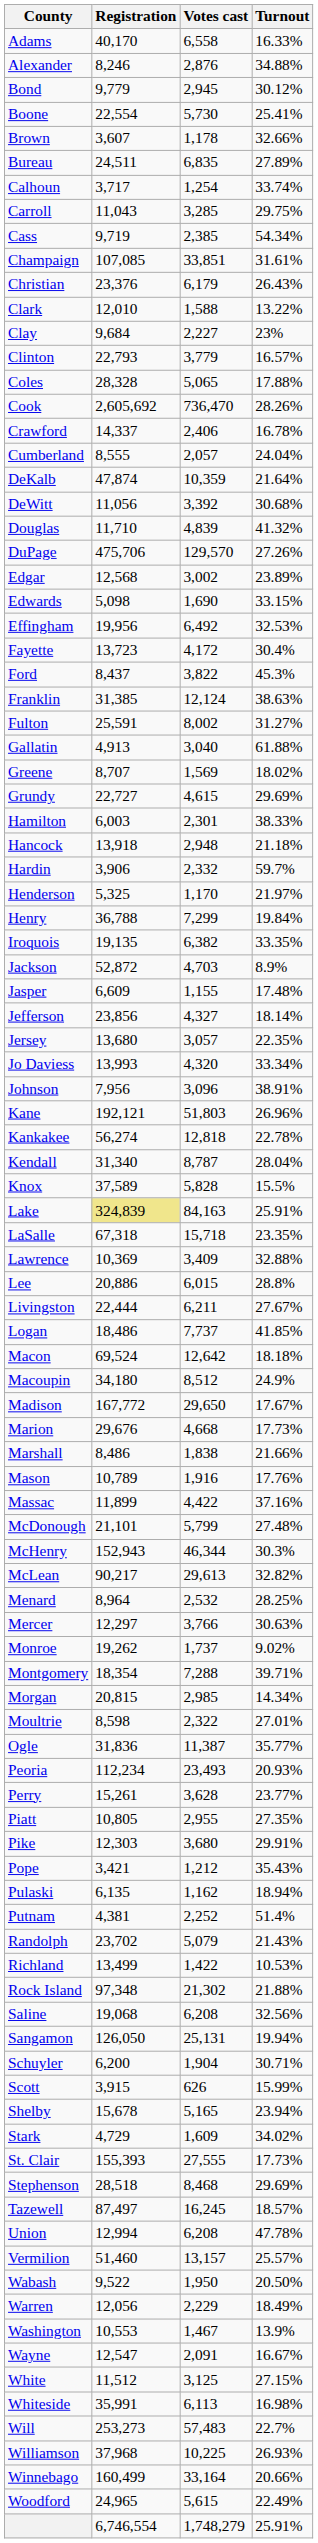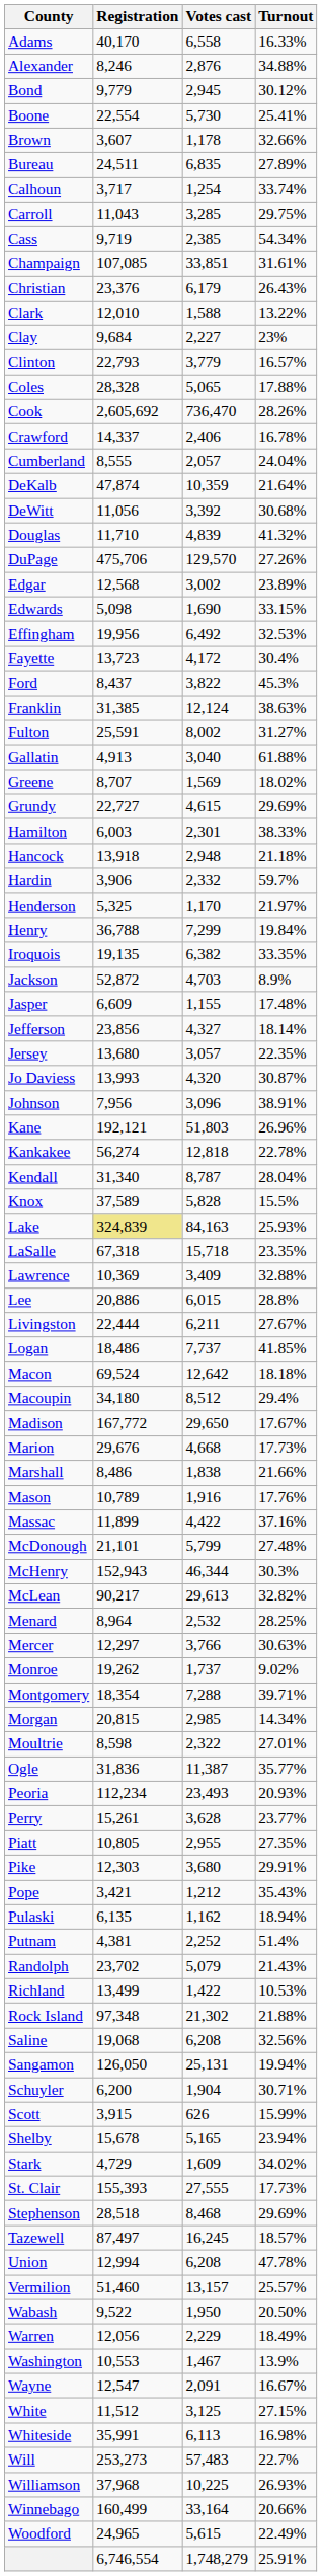 <table class="wikitable collapsible collapsed sortable">
 <tr>
 <th>County</th>
 <th>Registration</th>
 <th>Votes cast</th>
 <th>Turnout</th>
 </tr>
 <tr>
 <td><a href='#'>Adams</a></td>
 <td>40,170</td>
 <td>6,558</td>
 <td>16.33%</td>
 </tr>
 <tr>
 <td><a href='#'>Alexander</a></td>
 <td>8,246</td>
 <td>2,876</td>
 <td>34.88%</td>
 </tr>
 <tr>
 <td><a href='#'>Bond</a></td>
 <td>9,779</td>
 <td>2,945</td>
 <td>30.12%</td>
 </tr>
 <tr>
 <td><a href='#'>Boone</a></td>
 <td>22,554</td>
 <td>5,730</td>
 <td>25.41%</td>
 </tr>
 <tr>
 <td><a href='#'>Brown</a></td>
 <td>3,607</td>
 <td>1,178</td>
 <td>32.66%</td>
 </tr>
 <tr>
 <td><a href='#'>Bureau</a></td>
 <td>24,511</td>
 <td>6,835</td>
 <td>27.89%</td>
 </tr>
 <tr>
 <td><a href='#'>Calhoun</a></td>
 <td>3,717</td>
 <td>1,254</td>
 <td>33.74%</td>
 </tr>
 <tr>
 <td><a href='#'>Carroll</a></td>
 <td>11,043</td>
 <td>3,285</td>
 <td>29.75%</td>
 </tr>
 <tr>
 <td><a href='#'>Cass</a></td>
 <td>9,719</td>
 <td>2,385</td>
 <td>54.34%</td>
 </tr>
 <tr>
 <td><a href='#'>Champaign</a></td>
 <td>107,085</td>
 <td>33,851</td>
 <td>31.61%</td>
 </tr>
 <tr>
 <td><a href='#'>Christian</a></td>
 <td>23,376</td>
 <td>6,179</td>
 <td>26.43%</td>
 </tr>
 <tr>
 <td><a href='#'>Clark</a></td>
 <td>12,010</td>
 <td>1,588</td>
 <td>13.22%</td>
 </tr>
 <tr>
 <td><a href='#'>Clay</a></td>
 <td>9,684</td>
 <td>2,227</td>
 <td>23%</td>
 </tr>
 <tr>
 <td><a href='#'>Clinton</a></td>
 <td>22,793</td>
 <td>3,779</td>
 <td>16.57%</td>
 </tr>
 <tr>
 <td><a href='#'>Coles</a></td>
 <td>28,328</td>
 <td>5,065</td>
 <td>17.88%</td>
 </tr>
 <tr>
 <td><a href='#'>Cook</a></td>
 <td>2,605,692</td>
 <td>736,470</td>
 <td>28.26%</td>
 </tr>
 <tr>
 <td><a href='#'>Crawford</a></td>
 <td>14,337</td>
 <td>2,406</td>
 <td>16.78%</td>
 </tr>
 <tr>
 <td><a href='#'>Cumberland</a></td>
 <td>8,555</td>
 <td>2,057</td>
 <td>24.04%</td>
 </tr>
 <tr>
 <td><a href='#'>DeKalb</a></td>
 <td>47,874</td>
 <td>10,359</td>
 <td>21.64%</td>
 </tr>
 <tr>
 <td><a href='#'>DeWitt</a></td>
 <td>11,056</td>
 <td>3,392</td>
 <td>30.68%</td>
 </tr>
 <tr>
 <td><a href='#'>Douglas</a></td>
 <td>11,710</td>
 <td>4,839</td>
 <td>41.32%</td>
 </tr>
 <tr>
 <td><a href='#'>DuPage</a></td>
 <td>475,706</td>
 <td>129,570</td>
 <td>27.26%</td>
 </tr>
 <tr>
 <td><a href='#'>Edgar</a></td>
 <td>12,568</td>
 <td>3,002</td>
 <td>23.89%</td>
 </tr>
 <tr>
 <td><a href='#'>Edwards</a></td>
 <td>5,098</td>
 <td>1,690</td>
 <td>33.15%</td>
 </tr>
 <tr>
 <td><a href='#'>Effingham</a></td>
 <td>19,956</td>
 <td>6,492</td>
 <td>32.53%</td>
 </tr>
 <tr>
 <td><a href='#'>Fayette</a></td>
 <td>13,723</td>
 <td>4,172</td>
 <td>30.4%</td>
 </tr>
 <tr>
 <td><a href='#'>Ford</a></td>
 <td>8,437</td>
 <td>3,822</td>
 <td>45.3%</td>
 </tr>
 <tr>
 <td><a href='#'>Franklin</a></td>
 <td>31,385</td>
 <td>12,124</td>
 <td>38.63%</td>
 </tr>
 <tr>
 <td><a href='#'>Fulton</a></td>
 <td>25,591</td>
 <td>8,002</td>
 <td>31.27%</td>
 </tr>
 <tr>
 <td><a href='#'>Gallatin</a></td>
 <td>4,913</td>
 <td>3,040</td>
 <td>61.88%</td>
 </tr>
 <tr>
 <td><a href='#'>Greene</a></td>
 <td>8,707</td>
 <td>1,569</td>
 <td>18.02%</td>
 </tr>
 <tr>
 <td><a href='#'>Grundy</a></td>
 <td>22,727</td>
 <td>4,615</td>
 <td>29.69%</td>
 </tr>
 <tr>
 <td><a href='#'>Hamilton</a></td>
 <td>6,003</td>
 <td>2,301</td>
 <td>38.33%</td>
 </tr>
 <tr>
 <td><a href='#'>Hancock</a></td>
 <td>13,918</td>
 <td>2,948</td>
 <td>21.18%</td>
 </tr>
 <tr>
 <td><a href='#'>Hardin</a></td>
 <td>3,906</td>
 <td>2,332</td>
 <td>59.7%</td>
 </tr>
 <tr>
 <td><a href='#'>Henderson</a></td>
 <td>5,325</td>
 <td>1,170</td>
 <td>21.97%</td>
 </tr>
 <tr>
 <td><a href='#'>Henry</a></td>
 <td>36,788</td>
 <td>7,299</td>
 <td>19.84%</td>
 </tr>
 <tr>
 <td><a href='#'>Iroquois</a></td>
 <td>19,135</td>
 <td>6,382</td>
 <td>33.35%</td>
 </tr>
 <tr>
 <td><a href='#'>Jackson</a></td>
 <td>52,872</td>
 <td>4,703</td>
 <td>8.9%</td>
 </tr>
 <tr>
 <td><a href='#'>Jasper</a></td>
 <td>6,609</td>
 <td>1,155</td>
 <td>17.48%</td>
 </tr>
 <tr>
 <td><a href='#'>Jefferson</a></td>
 <td>23,856</td>
 <td>4,327</td>
 <td>18.14%</td>
 </tr>
 <tr>
 <td><a href='#'>Jersey</a></td>
 <td>13,680</td>
 <td>3,057</td>
 <td>22.35%</td>
 </tr>
 <tr>
 <td><a href='#'>Jo Daviess</a></td>
 <td>13,993</td>
 <td>4,320</td>
-<td>33.34%</td>
+<td>30.87%</td>
 </tr>
 <tr>
 <td><a href='#'>Johnson</a></td>
 <td>7,956</td>
 <td>3,096</td>
 <td>38.91%</td>
 </tr>
 <tr>
 <td><a href='#'>Kane</a></td>
 <td>192,121</td>
 <td>51,803</td>
 <td>26.96%</td>
 </tr>
 <tr>
 <td><a href='#'>Kankakee</a></td>
 <td>56,274</td>
 <td>12,818</td>
 <td>22.78%</td>
 </tr>
 <tr>
 <td><a href='#'>Kendall</a></td>
 <td>31,340</td>
 <td>8,787</td>
 <td>28.04%</td>
 </tr>
 <tr>
 <td><a href='#'>Knox</a></td>
 <td>37,589</td>
 <td>5,828</td>
 <td>15.5%</td>
 </tr>
 <tr>
 <td><a href='#'>Lake</a></td>
 <td style="background: khaki;">324,839</td>
 <td>84,163</td>
-<td>25.91%</td>
+<td>25.93%</td>
 </tr>
 <tr>
 <td><a href='#'>LaSalle</a></td>
 <td>67,318</td>
 <td>15,718</td>
 <td>23.35%</td>
 </tr>
 <tr>
 <td><a href='#'>Lawrence</a></td>
 <td>10,369</td>
 <td>3,409</td>
 <td>32.88%</td>
 </tr>
 <tr>
 <td><a href='#'>Lee</a></td>
 <td>20,886</td>
 <td>6,015</td>
 <td>28.8%</td>
 </tr>
 <tr>
 <td><a href='#'>Livingston</a></td>
 <td>22,444</td>
 <td>6,211</td>
 <td>27.67%</td>
 </tr>
 <tr>
 <td><a href='#'>Logan</a></td>
 <td>18,486</td>
 <td>7,737</td>
 <td>41.85%</td>
 </tr>
 <tr>
 <td><a href='#'>Macon</a></td>
 <td>69,524</td>
 <td>12,642</td>
 <td>18.18%</td>
 </tr>
 <tr>
 <td><a href='#'>Macoupin</a></td>
 <td>34,180</td>
 <td>8,512</td>
-<td>24.9%</td>
+<td>29.4%</td>
 </tr>
 <tr>
 <td><a href='#'>Madison</a></td>
 <td>167,772</td>
 <td>29,650</td>
 <td>17.67%</td>
 </tr>
 <tr>
 <td><a href='#'>Marion</a></td>
 <td>29,676</td>
 <td>4,668</td>
 <td>17.73%</td>
 </tr>
 <tr>
 <td><a href='#'>Marshall</a></td>
 <td>8,486</td>
 <td>1,838</td>
 <td>21.66%</td>
 </tr>
 <tr>
 <td><a href='#'>Mason</a></td>
 <td>10,789</td>
 <td>1,916</td>
 <td>17.76%</td>
 </tr>
 <tr>
 <td><a href='#'>Massac</a></td>
 <td>11,899</td>
 <td>4,422</td>
 <td>37.16%</td>
 </tr>
 <tr>
 <td><a href='#'>McDonough</a></td>
 <td>21,101</td>
 <td>5,799</td>
 <td>27.48%</td>
 </tr>
 <tr>
 <td><a href='#'>McHenry</a></td>
 <td>152,943</td>
 <td>46,344</td>
 <td>30.3%</td>
 </tr>
 <tr>
 <td><a href='#'>McLean</a></td>
 <td>90,217</td>
 <td>29,613</td>
 <td>32.82%</td>
 </tr>
 <tr>
 <td><a href='#'>Menard</a></td>
 <td>8,964</td>
 <td>2,532</td>
 <td>28.25%</td>
 </tr>
 <tr>
 <td><a href='#'>Mercer</a></td>
 <td>12,297</td>
 <td>3,766</td>
 <td>30.63%</td>
 </tr>
 <tr>
 <td><a href='#'>Monroe</a></td>
 <td>19,262</td>
 <td>1,737</td>
 <td>9.02%</td>
 </tr>
 <tr>
 <td><a href='#'>Montgomery</a></td>
 <td>18,354</td>
 <td>7,288</td>
 <td>39.71%</td>
 </tr>
 <tr>
 <td><a href='#'>Morgan</a></td>
 <td>20,815</td>
 <td>2,985</td>
 <td>14.34%</td>
 </tr>
 <tr>
 <td><a href='#'>Moultrie</a></td>
 <td>8,598</td>
 <td>2,322</td>
 <td>27.01%</td>
 </tr>
 <tr>
 <td><a href='#'>Ogle</a></td>
 <td>31,836</td>
 <td>11,387</td>
 <td>35.77%</td>
 </tr>
 <tr>
 <td><a href='#'>Peoria</a></td>
 <td>112,234</td>
 <td>23,493</td>
 <td>20.93%</td>
 </tr>
 <tr>
 <td><a href='#'>Perry</a></td>
 <td>15,261</td>
 <td>3,628</td>
 <td>23.77%</td>
 </tr>
 <tr>
 <td><a href='#'>Piatt</a></td>
 <td>10,805</td>
 <td>2,955</td>
 <td>27.35%</td>
 </tr>
 <tr>
 <td><a href='#'>Pike</a></td>
 <td>12,303</td>
 <td>3,680</td>
 <td>29.91%</td>
 </tr>
 <tr>
 <td><a href='#'>Pope</a></td>
 <td>3,421</td>
 <td>1,212</td>
 <td>35.43%</td>
 </tr>
 <tr>
 <td><a href='#'>Pulaski</a></td>
 <td>6,135</td>
 <td>1,162</td>
 <td>18.94%</td>
 </tr>
 <tr>
 <td><a href='#'>Putnam</a></td>
 <td>4,381</td>
 <td>2,252</td>
 <td>51.4%</td>
 </tr>
 <tr>
 <td><a href='#'>Randolph</a></td>
 <td>23,702</td>
 <td>5,079</td>
 <td>21.43%</td>
 </tr>
 <tr>
 <td><a href='#'>Richland</a></td>
 <td>13,499</td>
 <td>1,422</td>
 <td>10.53%</td>
 </tr>
 <tr>
 <td><a href='#'>Rock Island</a></td>
 <td>97,348</td>
 <td>21,302</td>
 <td>21.88%</td>
 </tr>
 <tr>
 <td><a href='#'>Saline</a></td>
 <td>19,068</td>
 <td>6,208</td>
 <td>32.56%</td>
 </tr>
 <tr>
 <td><a href='#'>Sangamon</a></td>
 <td>126,050</td>
 <td>25,131</td>
 <td>19.94%</td>
 </tr>
 <tr>
 <td><a href='#'>Schuyler</a></td>
 <td>6,200</td>
 <td>1,904</td>
 <td>30.71%</td>
 </tr>
 <tr>
 <td><a href='#'>Scott</a></td>
 <td>3,915</td>
 <td>626</td>
 <td>15.99%</td>
 </tr>
 <tr>
 <td><a href='#'>Shelby</a></td>
 <td>15,678</td>
 <td>5,165</td>
 <td>23.94%</td>
 </tr>
 <tr>
 <td><a href='#'>Stark</a></td>
 <td>4,729</td>
 <td>1,609</td>
 <td>34.02%</td>
 </tr>
 <tr>
 <td><a href='#'>St. Clair</a></td>
 <td>155,393</td>
 <td>27,555</td>
 <td>17.73%</td>
 </tr>
 <tr>
 <td><a href='#'>Stephenson</a></td>
 <td>28,518</td>
 <td>8,468</td>
 <td>29.69%</td>
 </tr>
 <tr>
 <td><a href='#'>Tazewell</a></td>
 <td>87,497</td>
 <td>16,245</td>
 <td>18.57%</td>
 </tr>
 <tr>
 <td><a href='#'>Union</a></td>
 <td>12,994</td>
 <td>6,208</td>
 <td>47.78%</td>
 </tr>
 <tr>
 <td><a href='#'>Vermilion</a></td>
 <td>51,460</td>
 <td>13,157</td>
 <td>25.57%</td>
 </tr>
 <tr>
 <td><a href='#'>Wabash</a></td>
 <td>9,522</td>
 <td>1,950</td>
 <td>20.50%</td>
 </tr>
 <tr>
 <td><a href='#'>Warren</a></td>
 <td>12,056</td>
 <td>2,229</td>
 <td>18.49%</td>
 </tr>
 <tr>
 <td><a href='#'>Washington</a></td>
 <td>10,553</td>
 <td>1,467</td>
 <td>13.9%</td>
 </tr>
 <tr>
 <td><a href='#'>Wayne</a></td>
 <td>12,547</td>
 <td>2,091</td>
 <td>16.67%</td>
 </tr>
 <tr>
 <td><a href='#'>White</a></td>
 <td>11,512</td>
 <td>3,125</td>
 <td>27.15%</td>
 </tr>
 <tr>
 <td><a href='#'>Whiteside</a></td>
 <td>35,991</td>
 <td>6,113</td>
 <td>16.98%</td>
 </tr>
 <tr>
 <td><a href='#'>Will</a></td>
 <td>253,273</td>
 <td>57,483</td>
 <td>22.7%</td>
 </tr>
 <tr>
 <td><a href='#'>Williamson</a></td>
 <td>37,968</td>
 <td>10,225</td>
 <td>26.93%</td>
 </tr>
 <tr>
 <td><a href='#'>Winnebago</a></td>
 <td>160,499</td>
 <td>33,164</td>
 <td>20.66%</td>
 </tr>
 <tr>
 <td><a href='#'>Woodford</a></td>
 <td>24,965</td>
 <td>5,615</td>
 <td>22.49%</td>
 </tr>
 <tr>
 <th></th>
 <td>6,746,554</td>
 <td>1,748,279</td>
 <td>25.91%</td>
 </tr>
 </table>
